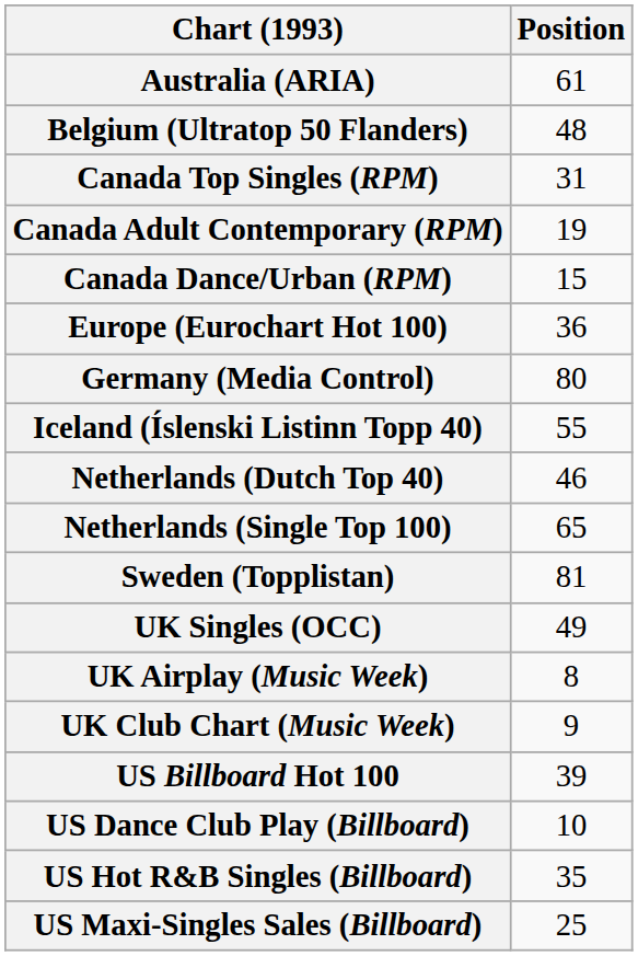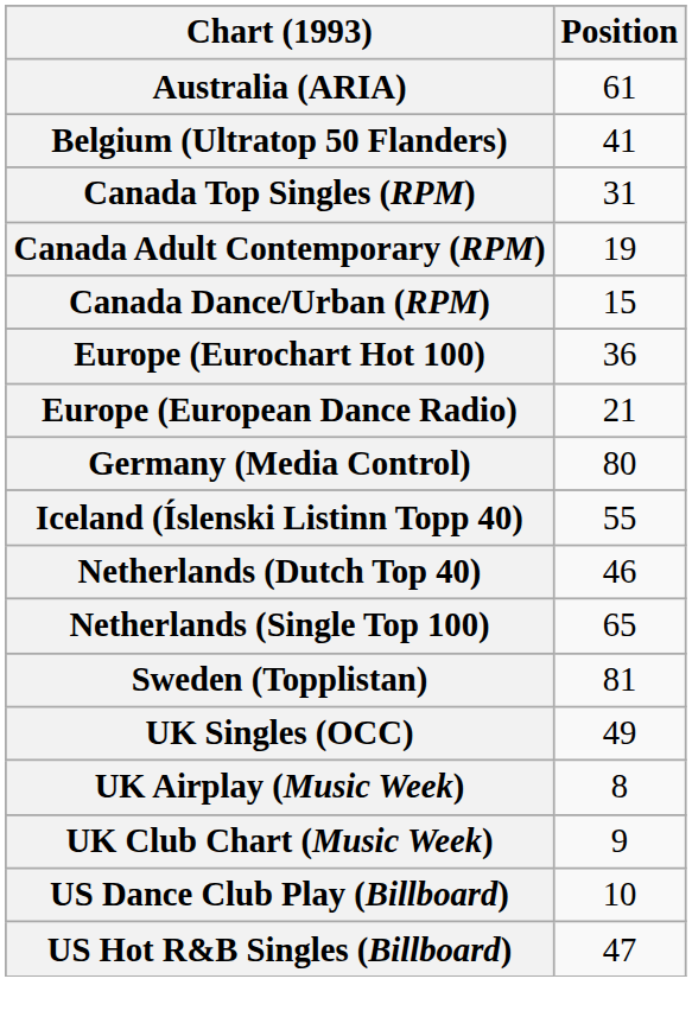 <table class="wikitable plainrowheaders sortable">
 <tr>
 <th>Chart (1993)</th>
 <th>Position</th>
 </tr>
 <tr>
 <th scope="row">Australia (ARIA)</th>
 <td style="text-align:center;">61</td>
 </tr>
 <tr>
 <th scope="row">Belgium (Ultratop 50 Flanders)</th>
-<td style="text-align:center;">48</td>
+<td style="text-align:center;">41</td>
 </tr>
 <tr>
 <th scope="row">Canada Top Singles (<em>RPM</em>)</th>
 <td style="text-align:center;">31</td>
 </tr>
 <tr>
 <th scope="row">Canada Adult Contemporary (<em>RPM</em>)</th>
 <td style="text-align:center;">19</td>
 </tr>
 <tr>
 <th scope="row">Canada Dance/Urban (<em>RPM</em>)</th>
 <td style="text-align:center;">15</td>
 </tr>
 <tr>
 <th scope="row">Europe (Eurochart Hot 100)</th>
 <td style="text-align:center;">36</td>
+</tr>
+<tr>
+<th scope="row">Europe (European Dance Radio)</th>
+<td style="text-align:center;">21</td>
 </tr>
 <tr>
 <th scope="row">Germany (Media Control)</th>
 <td style="text-align:center;">80</td>
 </tr>
 <tr>
 <th scope="row">Iceland (Íslenski Listinn Topp 40)</th>
 <td style="text-align:center;">55</td>
 </tr>
 <tr>
 <th scope="row">Netherlands (Dutch Top 40)</th>
 <td style="text-align:center;">46</td>
 </tr>
 <tr>
 <th scope="row">Netherlands (Single Top 100)</th>
 <td style="text-align:center;">65</td>
 </tr>
 <tr>
 <th scope="row">Sweden (Topplistan)</th>
 <td style="text-align:center;">81</td>
 </tr>
 <tr>
 <th scope="row">UK Singles (OCC)</th>
 <td style="text-align:center;">49</td>
 </tr>
 <tr>
 <th scope="row">UK Airplay (<em>Music Week</em>)</th>
 <td style="text-align:center;">8</td>
 </tr>
 <tr>
 <th scope="row">UK Club Chart (<em>Music Week</em>)</th>
 <td style="text-align:center;">9</td>
 </tr>
 <tr>
-<th scope="row">US <em>Billboard</em> Hot 100</th>
-<td style="text-align:center;">39</td>
-</tr>
-<tr>
 <th scope="row">US Dance Club Play (<em>Billboard</em>)</th>
 <td style="text-align:center;">10</td>
 </tr>
 <tr>
 <th scope="row">US Hot R&B Singles (<em>Billboard</em>)</th>
-<td style="text-align:center;">35</td>
-</tr>
-<tr>
-<th scope="row">US Maxi-Singles Sales (<em>Billboard</em>)</th>
-<td style="text-align:center;">25</td>
+<td style="text-align:center;">47</td>
 </tr>
 </table>
